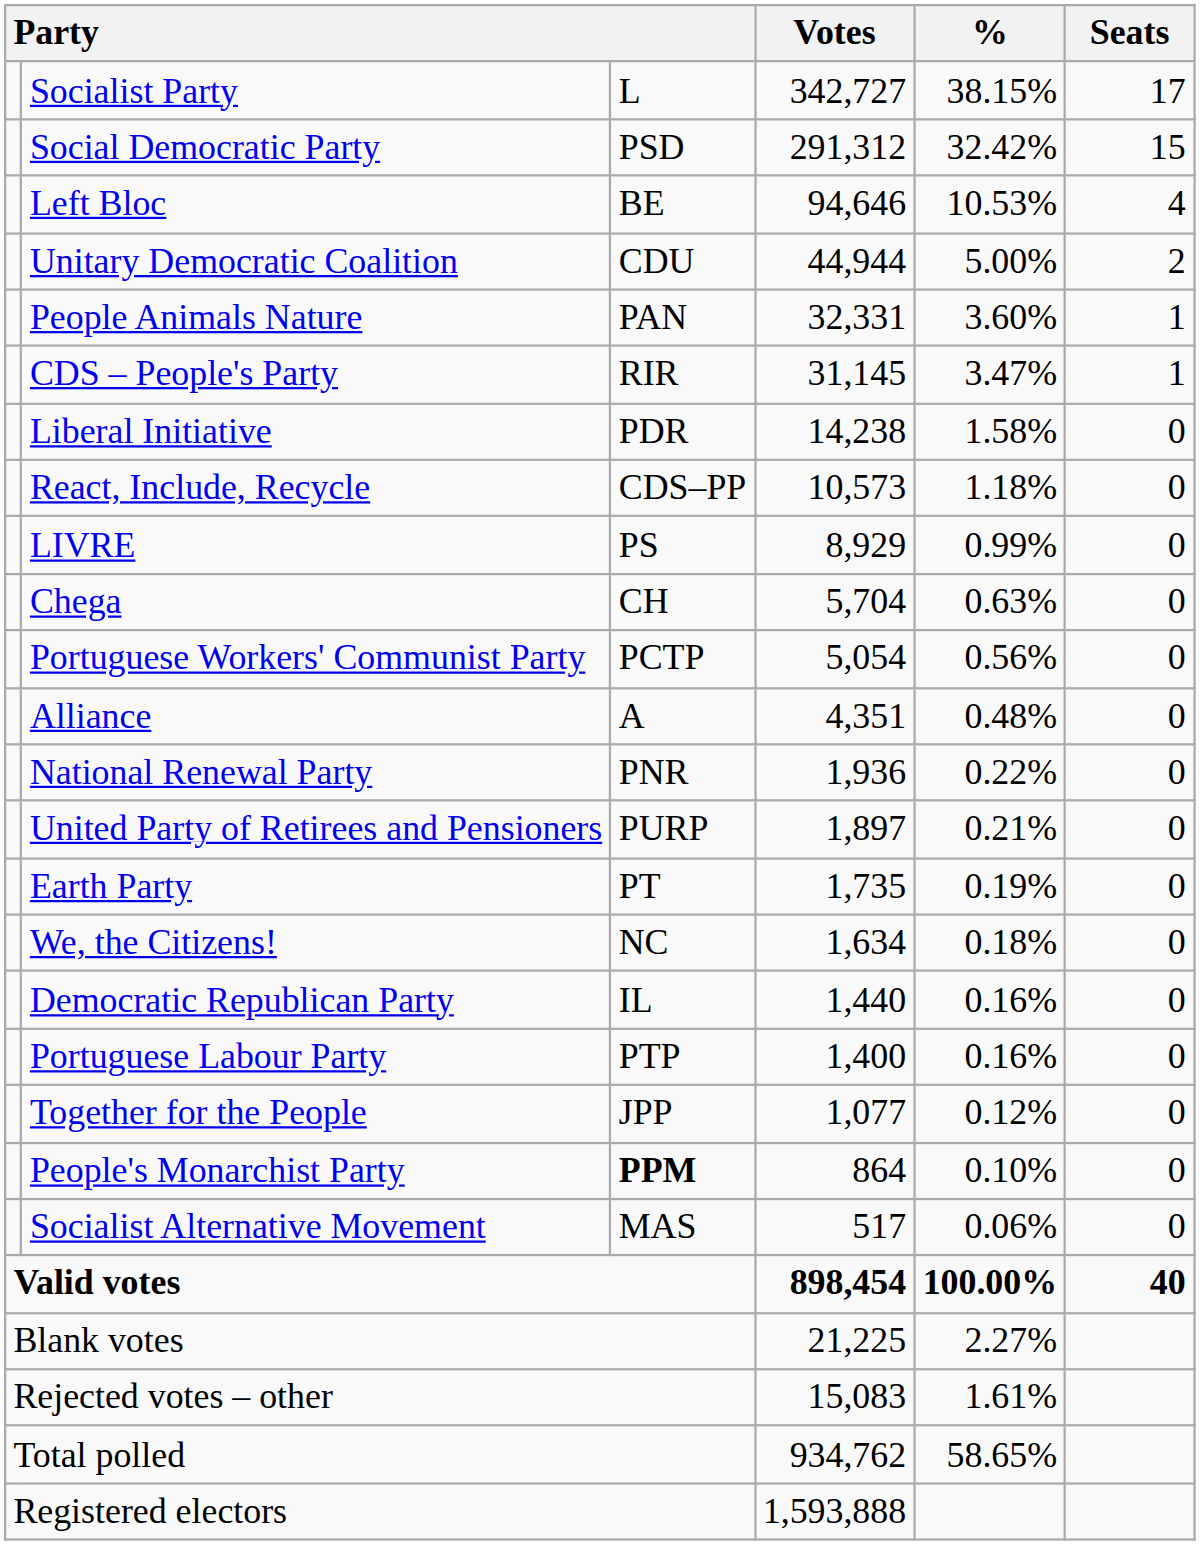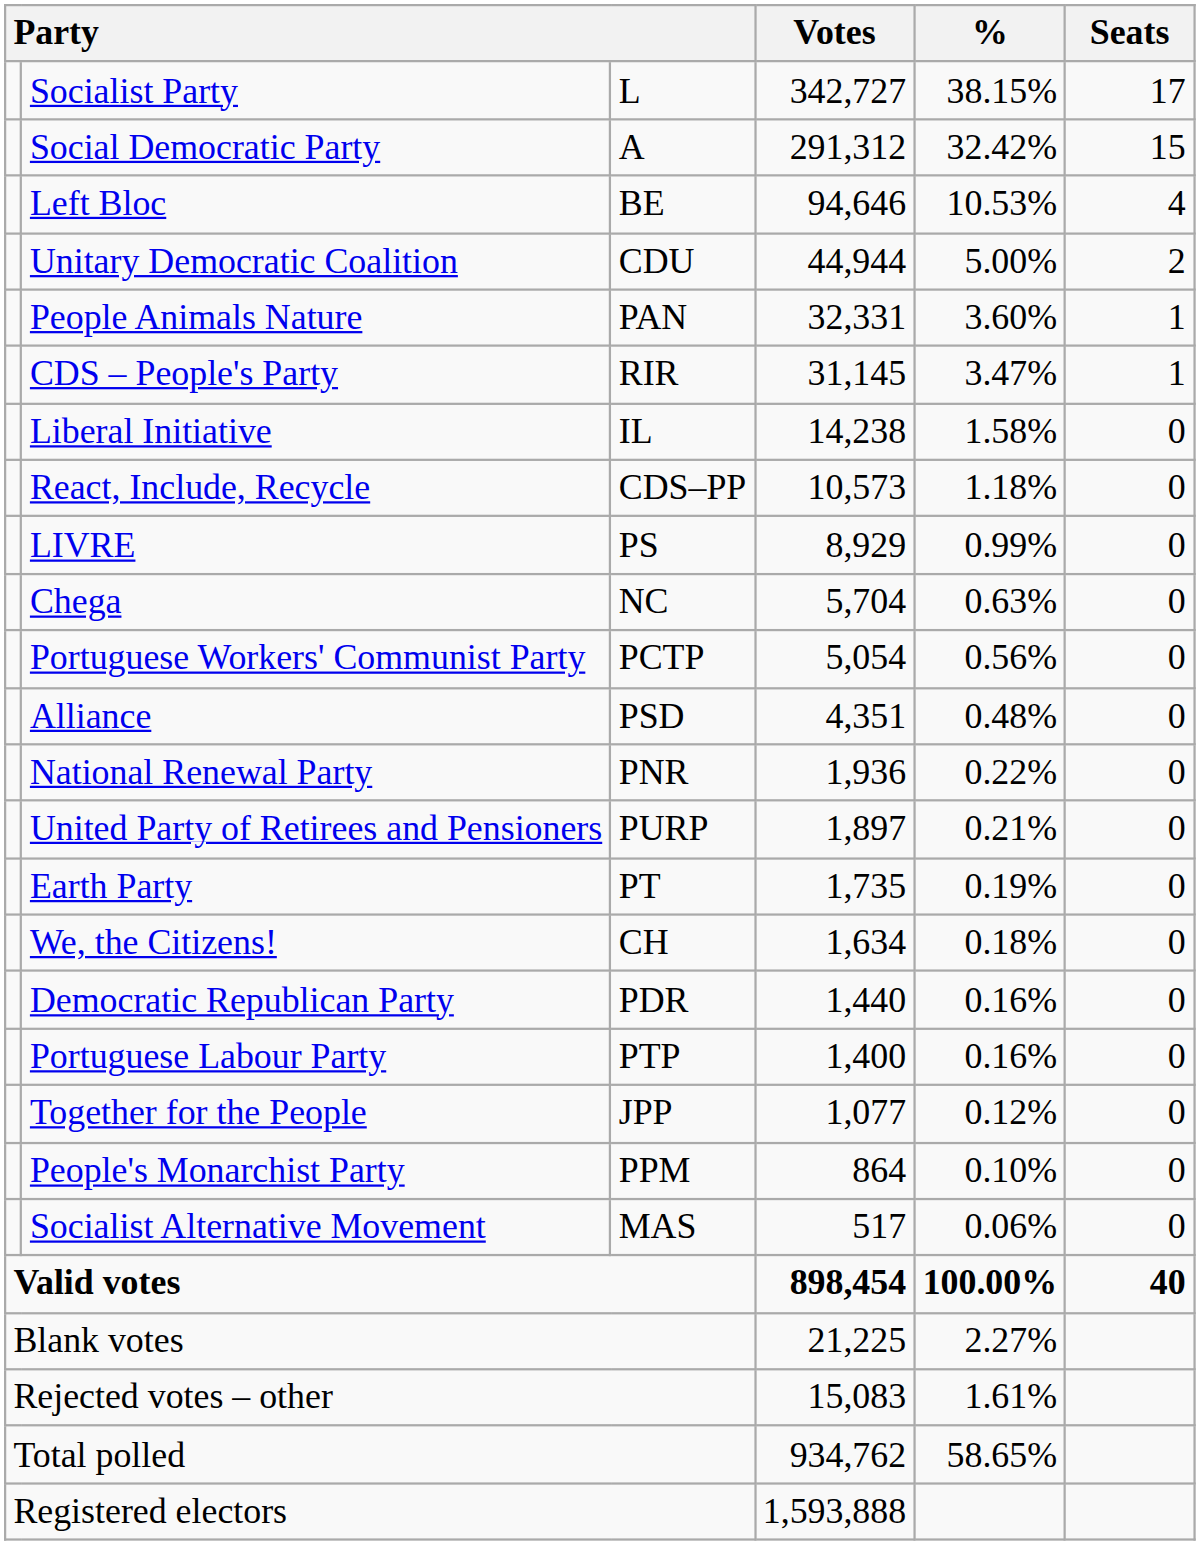 <table class="wikitable" border="1" style="text-align:right;">
 <tr>
 <th style="text-align:left;" colspan=3>Party</th>
 <th align=center width="50">Votes</th>
 <th align=center width="50">%</th>
 <th align=center width="50">Seats</th>
 </tr>
 <tr>
 <td></td>
 <td align=left><a href='#'>Socialist Party</a></td>
 <td align=left>L</td>
 <td>342,727</td>
 <td>38.15%</td>
 <td>17</td>
 </tr>
 <tr>
 <td></td>
 <td align=left><a href='#'>Social Democratic Party</a></td>
-<td align=left>PSD</td>
+<td align=left>A</td>
 <td>291,312</td>
 <td>32.42%</td>
 <td>15</td>
 </tr>
 <tr>
 <td></td>
 <td align=left><a href='#'>Left Bloc</a></td>
 <td align=left>BE</td>
 <td>94,646</td>
 <td>10.53%</td>
 <td>4</td>
 </tr>
 <tr>
 <td></td>
 <td align=left style="white-space: nowrap;"><a href='#'>Unitary Democratic Coalition</a></td>
 <td align=left>CDU</td>
 <td>44,944</td>
 <td>5.00%</td>
 <td>2</td>
 </tr>
 <tr>
 <td></td>
 <td align=left><a href='#'>People Animals Nature</a></td>
 <td align=left>PAN</td>
 <td>32,331</td>
 <td>3.60%</td>
 <td>1</td>
 </tr>
 <tr>
 <td></td>
 <td align=left><a href='#'>CDS – People's Party</a></td>
 <td align=left>RIR</td>
 <td>31,145</td>
 <td>3.47%</td>
 <td>1</td>
 </tr>
 <tr>
 <td></td>
 <td align=left><a href='#'>Liberal Initiative</a></td>
-<td align=left>PDR</td>
+<td align=left>IL</td>
 <td>14,238</td>
 <td>1.58%</td>
 <td>0</td>
 </tr>
 <tr>
 <td></td>
 <td align=left><a href='#'>React, Include, Recycle</a></td>
 <td align=left style="white-space: nowrap;">CDS–PP</td>
 <td>10,573</td>
 <td>1.18%</td>
 <td>0</td>
 </tr>
 <tr>
 <td></td>
 <td align=left><a href='#'>LIVRE</a></td>
 <td align=left>PS</td>
 <td>8,929</td>
 <td>0.99%</td>
 <td>0</td>
 </tr>
 <tr>
 <td></td>
 <td align=left><a href='#'>Chega</a></td>
-<td align=left>CH</td>
+<td align=left>NC</td>
 <td>5,704</td>
 <td>0.63%</td>
 <td>0</td>
 </tr>
 <tr>
 <td></td>
 <td align=left><a href='#'>Portuguese Workers' Communist Party</a></td>
 <td align=left>PCTP</td>
 <td>5,054</td>
 <td>0.56%</td>
 <td>0</td>
 </tr>
 <tr>
 <td></td>
 <td align=left><a href='#'>Alliance</a></td>
-<td align=left>A</td>
+<td align=left>PSD</td>
 <td>4,351</td>
 <td>0.48%</td>
 <td>0</td>
 </tr>
 <tr>
 <td></td>
 <td align=left><a href='#'>National Renewal Party</a></td>
 <td align=left>PNR</td>
 <td>1,936</td>
 <td>0.22%</td>
 <td>0</td>
 </tr>
 <tr>
 <td></td>
 <td align=left><a href='#'>United Party of Retirees and Pensioners</a></td>
 <td align=left>PURP</td>
 <td>1,897</td>
 <td>0.21%</td>
 <td>0</td>
 </tr>
 <tr>
 <td></td>
 <td align=left><a href='#'>Earth Party</a></td>
 <td align=left>PT</td>
 <td>1,735</td>
 <td>0.19%</td>
 <td>0</td>
 </tr>
 <tr>
 <td></td>
 <td align=left><a href='#'>We, the Citizens!</a></td>
-<td align=left>NC</td>
+<td align=left>CH</td>
 <td>1,634</td>
 <td>0.18%</td>
 <td>0</td>
 </tr>
 <tr>
 <td></td>
 <td align=left><a href='#'>Democratic Republican Party</a></td>
-<td align=left>IL</td>
+<td align=left>PDR</td>
 <td>1,440</td>
 <td>0.16%</td>
 <td>0</td>
 </tr>
 <tr>
 <td></td>
 <td align=left><a href='#'>Portuguese Labour Party</a></td>
 <td align=left>PTP</td>
 <td>1,400</td>
 <td>0.16%</td>
 <td>0</td>
 </tr>
 <tr>
 <td></td>
 <td align=left><a href='#'>Together for the People</a></td>
 <td align=left>JPP</td>
 <td>1,077</td>
 <td>0.12%</td>
 <td>0</td>
 </tr>
 <tr>
 <td></td>
 <td align=left><a href='#'>People's Monarchist Party</a></td>
-<td align=left><strong>PPM</strong></td>
+<td align=left>PPM</td>
 <td>864</td>
 <td>0.10%</td>
 <td>0</td>
 </tr>
 <tr>
 <td></td>
 <td align=left><a href='#'>Socialist Alternative Movement</a></td>
 <td align=left>MAS</td>
 <td>517</td>
 <td>0.06%</td>
 <td>0</td>
 </tr>
 <tr style="font-weight:bold">
 <td align=left colspan=3>Valid votes</td>
 <td>898,454</td>
 <td>100.00%</td>
 <td>40</td>
 </tr>
 <tr>
 <td align=left colspan=3>Blank votes</td>
 <td>21,225</td>
 <td>2.27%</td>
 <td></td>
 </tr>
 <tr>
 <td align=left colspan=3>Rejected votes – other</td>
 <td>15,083</td>
 <td>1.61%</td>
 <td></td>
 </tr>
 <tr>
 <td align=left colspan=3>Total polled</td>
 <td>934,762</td>
 <td>58.65%</td>
 <td></td>
 </tr>
 <tr>
 <td align=left colspan=3>Registered electors</td>
 <td>1,593,888</td>
 <td></td>
 <td></td>
 </tr>
 </table>
